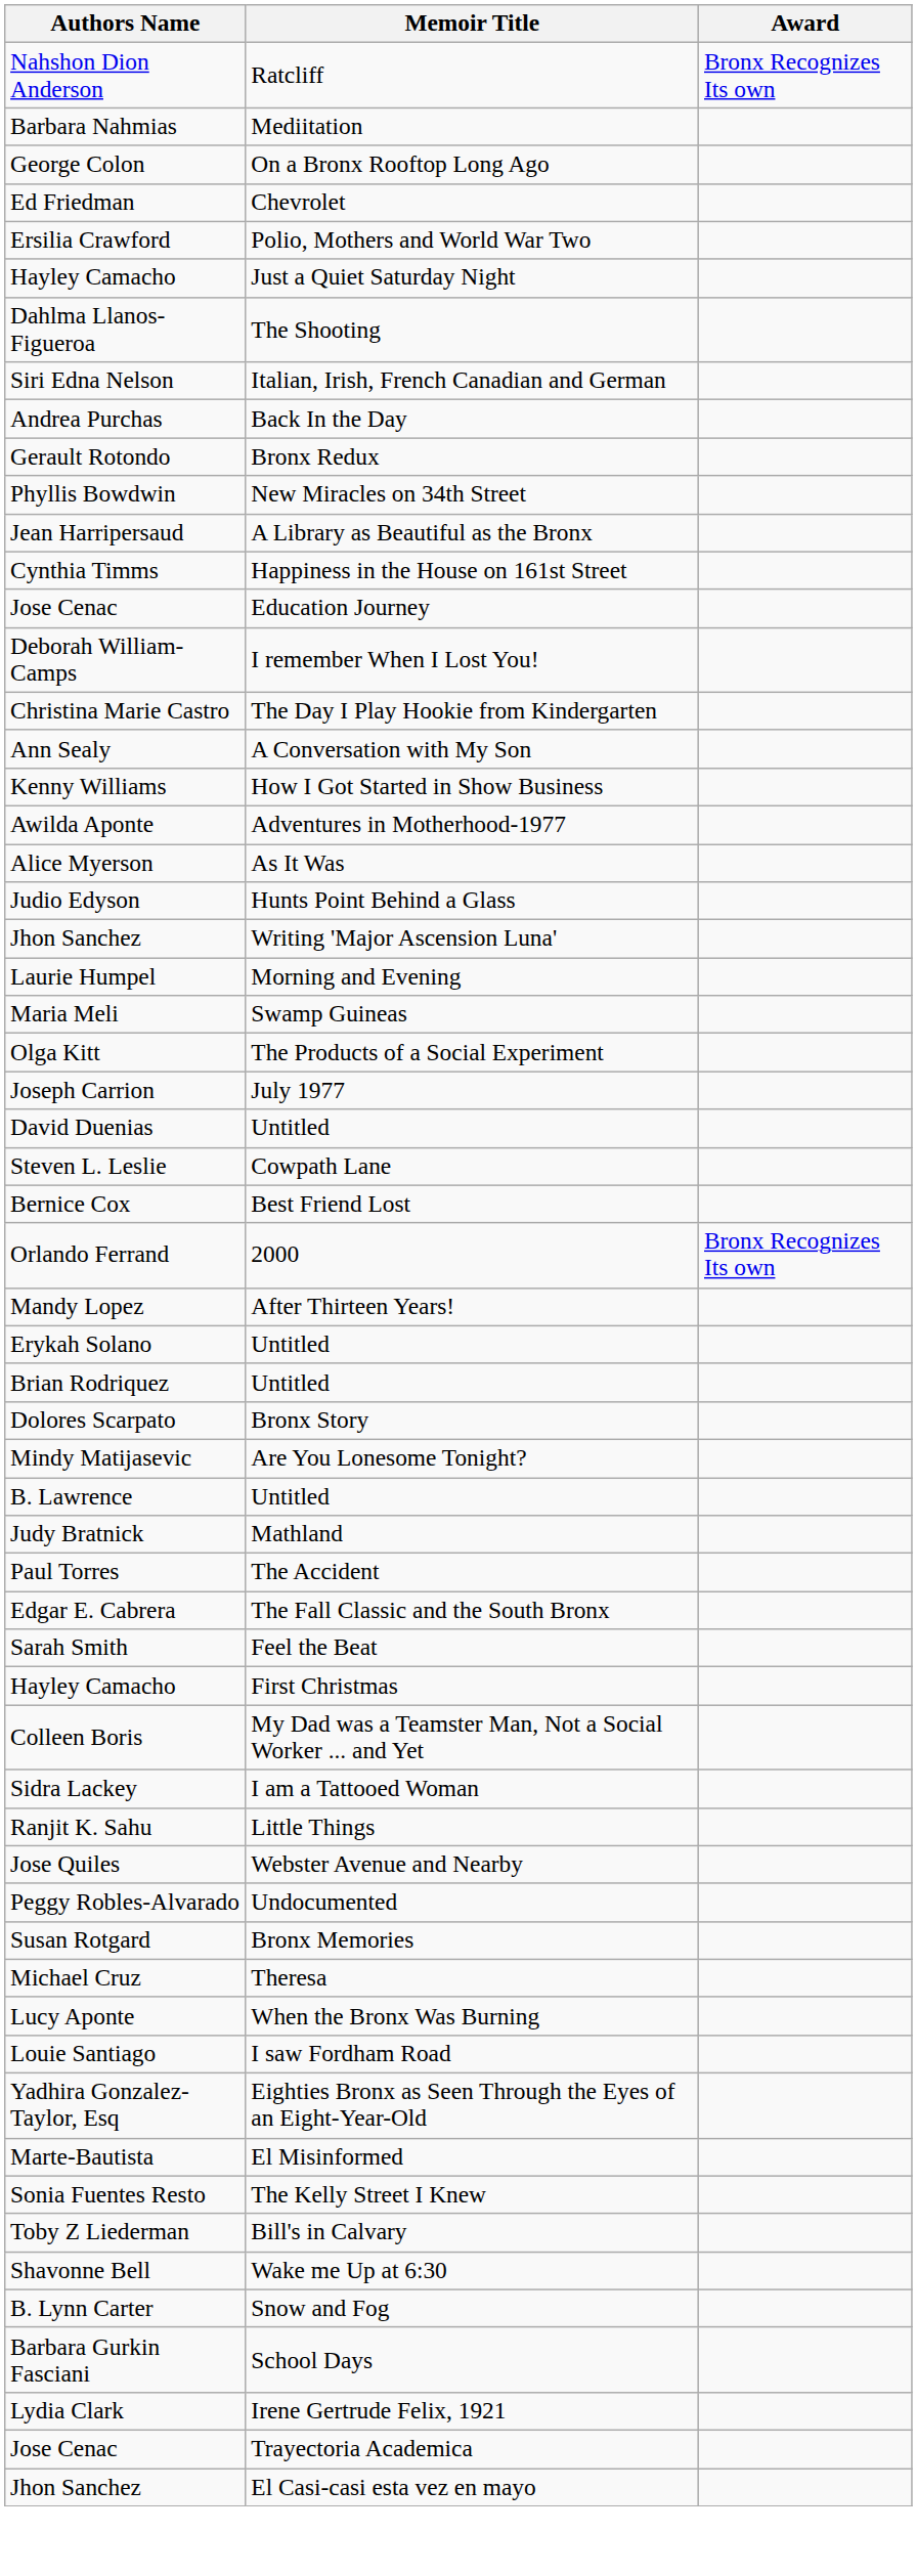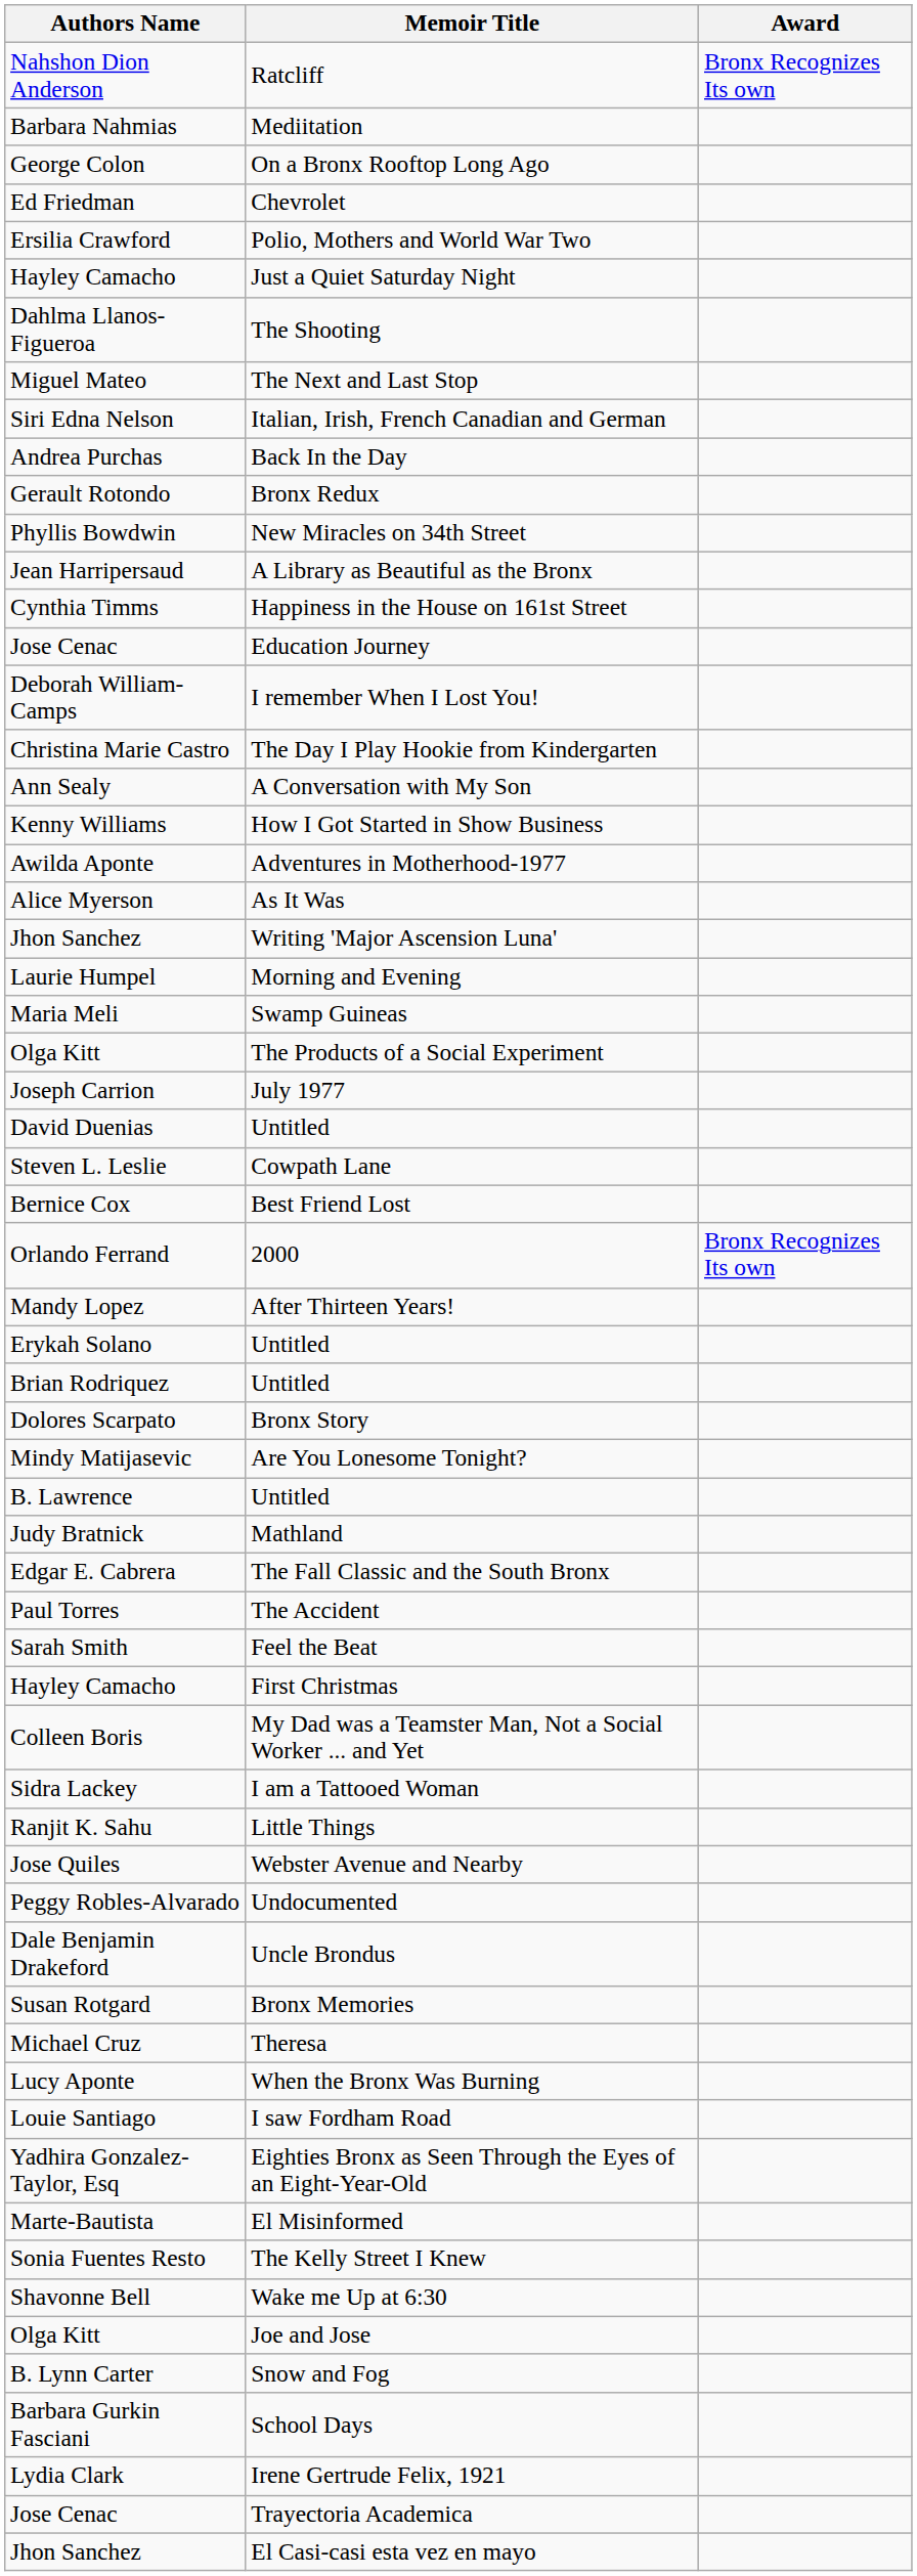 <table class="wikitable">
 <tr>
 <th>Authors Name</th>
 <th>Memoir Title</th>
 <th>Award</th>
 </tr>
 <tr>
 <td><a href='#'>Nahshon Dion Anderson</a></td>
 <td>Ratcliff</td>
 <td><a href='#'>Bronx Recognizes Its own</a></td>
 </tr>
 <tr>
 <td>Barbara Nahmias</td>
 <td>Mediitation</td>
 <td></td>
 </tr>
 <tr>
 <td>George Colon</td>
 <td>On a Bronx Rooftop Long Ago</td>
 <td></td>
 </tr>
 <tr>
 <td>Ed Friedman</td>
 <td>Chevrolet</td>
 <td></td>
 </tr>
 <tr>
 <td>Ersilia Crawford</td>
 <td>Polio, Mothers and World War Two</td>
 <td></td>
 </tr>
 <tr>
 <td>Hayley Camacho</td>
 <td>Just a Quiet Saturday Night</td>
 <td></td>
 </tr>
 <tr>
 <td>Dahlma Llanos-Figueroa</td>
 <td>The Shooting</td>
+<td></td>
+</tr>
+<tr>
+<td>Miguel Mateo</td>
+<td>The Next and Last Stop</td>
 <td></td>
 </tr>
 <tr>
 <td>Siri Edna Nelson</td>
 <td>Italian, Irish, French Canadian and German</td>
 <td></td>
 </tr>
 <tr>
 <td>Andrea Purchas</td>
 <td>Back In the Day</td>
 <td></td>
 </tr>
 <tr>
 <td>Gerault Rotondo</td>
 <td>Bronx Redux</td>
 <td></td>
 </tr>
 <tr>
 <td>Phyllis Bowdwin</td>
 <td>New Miracles on 34th Street</td>
 <td></td>
 </tr>
 <tr>
 <td>Jean Harripersaud</td>
 <td>A Library as Beautiful as the Bronx</td>
 <td></td>
 </tr>
 <tr>
 <td>Cynthia Timms</td>
 <td>Happiness in the House on 161st Street</td>
 <td></td>
 </tr>
 <tr>
 <td>Jose Cenac</td>
 <td>Education Journey</td>
 <td></td>
 </tr>
 <tr>
 <td>Deborah William-Camps</td>
 <td>I remember When I Lost You!</td>
 <td></td>
 </tr>
 <tr>
 <td>Christina Marie Castro</td>
 <td>The Day I Play Hookie from Kindergarten</td>
 <td></td>
 </tr>
 <tr>
 <td>Ann Sealy</td>
 <td>A Conversation with My Son</td>
 <td></td>
 </tr>
 <tr>
 <td>Kenny Williams</td>
 <td>How I Got Started in Show Business</td>
 <td></td>
 </tr>
 <tr>
 <td>Awilda Aponte</td>
 <td>Adventures in Motherhood-1977</td>
 <td></td>
 </tr>
 <tr>
 <td>Alice Myerson</td>
 <td>As It Was</td>
-<td></td>
-</tr>
-<tr>
-<td>Judio Edyson</td>
-<td>Hunts Point Behind a Glass</td>
 <td></td>
 </tr>
 <tr>
 <td>Jhon Sanchez</td>
 <td>Writing 'Major Ascension Luna'</td>
 <td></td>
 </tr>
 <tr>
 <td>Laurie Humpel</td>
 <td>Morning and Evening</td>
 <td></td>
 </tr>
 <tr>
 <td>Maria Meli</td>
 <td>Swamp Guineas</td>
 <td></td>
 </tr>
 <tr>
 <td>Olga Kitt</td>
 <td>The Products of a Social Experiment</td>
 <td></td>
 </tr>
 <tr>
 <td>Joseph Carrion</td>
 <td>July 1977</td>
 <td></td>
 </tr>
 <tr>
 <td>David Duenias</td>
 <td>Untitled</td>
 <td></td>
 </tr>
 <tr>
 <td>Steven L. Leslie</td>
 <td>Cowpath Lane</td>
 <td></td>
 </tr>
 <tr>
 <td>Bernice Cox</td>
 <td>Best Friend Lost</td>
 <td></td>
 </tr>
 <tr>
 <td>Orlando Ferrand</td>
 <td>2000</td>
 <td><a href='#'>Bronx Recognizes Its own</a></td>
 </tr>
 <tr>
 <td>Mandy Lopez</td>
 <td>After Thirteen Years!</td>
 <td></td>
 </tr>
 <tr>
 <td>Erykah Solano</td>
 <td>Untitled</td>
 <td></td>
 </tr>
 <tr>
 <td>Brian Rodriquez</td>
 <td>Untitled</td>
 <td></td>
 </tr>
 <tr>
 <td>Dolores Scarpato</td>
 <td>Bronx Story</td>
 <td></td>
 </tr>
 <tr>
 <td>Mindy Matijasevic</td>
 <td>Are You Lonesome Tonight?</td>
 <td></td>
 </tr>
 <tr>
 <td>B. Lawrence</td>
 <td>Untitled</td>
 <td></td>
 </tr>
 <tr>
 <td>Judy Bratnick</td>
 <td>Mathland</td>
 <td></td>
 </tr>
 <tr>
-<td>Paul Torres</td>
-<td>The Accident</td>
+<td>Edgar E. Cabrera</td>
+<td>The Fall Classic and the South Bronx</td>
 <td></td>
 </tr>
 <tr>
-<td>Edgar E. Cabrera</td>
-<td>The Fall Classic and the South Bronx</td>
+<td>Paul Torres</td>
+<td>The Accident</td>
 <td></td>
 </tr>
 <tr>
 <td>Sarah Smith</td>
 <td>Feel the Beat</td>
 <td></td>
 </tr>
 <tr>
 <td>Hayley Camacho</td>
 <td>First Christmas</td>
 <td></td>
 </tr>
 <tr>
 <td>Colleen Boris</td>
 <td>My Dad was a Teamster Man, Not a Social Worker ... and Yet</td>
 <td></td>
 </tr>
 <tr>
 <td>Sidra Lackey</td>
 <td>I am a Tattooed Woman</td>
 <td></td>
 </tr>
 <tr>
 <td>Ranjit K. Sahu</td>
 <td>Little Things</td>
 <td></td>
 </tr>
 <tr>
 <td>Jose Quiles</td>
 <td>Webster Avenue and Nearby</td>
 <td></td>
 </tr>
 <tr>
 <td>Peggy Robles-Alvarado</td>
 <td>Undocumented</td>
 <td></td>
 </tr>
 <tr>
+<td>Dale Benjamin Drakeford</td>
+<td>Uncle Brondus</td>
+<td></td>
+</tr>
+<tr>
 <td>Susan Rotgard</td>
 <td>Bronx Memories</td>
 <td></td>
 </tr>
 <tr>
 <td>Michael Cruz</td>
 <td>Theresa</td>
 <td></td>
 </tr>
 <tr>
 <td>Lucy Aponte</td>
 <td>When the Bronx Was Burning</td>
 <td></td>
 </tr>
 <tr>
 <td>Louie Santiago</td>
 <td>I saw Fordham Road</td>
 <td></td>
 </tr>
 <tr>
 <td>Yadhira Gonzalez-Taylor, Esq</td>
 <td>Eighties Bronx as Seen Through the Eyes of an Eight-Year-Old</td>
 <td></td>
 </tr>
 <tr>
 <td>Marte-Bautista</td>
 <td>El Misinformed</td>
 <td></td>
 </tr>
 <tr>
 <td>Sonia Fuentes Resto</td>
 <td>The Kelly Street I Knew</td>
 <td></td>
 </tr>
 <tr>
-<td>Toby Z Liederman</td>
-<td>Bill's in Calvary</td>
+<td>Shavonne Bell</td>
+<td>Wake me Up at 6:30</td>
 <td></td>
 </tr>
 <tr>
-<td>Shavonne Bell</td>
-<td>Wake me Up at 6:30</td>
+<td>Olga Kitt</td>
+<td>Joe and Jose</td>
 <td></td>
 </tr>
 <tr>
 <td>B. Lynn Carter</td>
 <td>Snow and Fog</td>
 <td></td>
 </tr>
 <tr>
 <td>Barbara Gurkin Fasciani</td>
 <td>School Days</td>
 <td></td>
 </tr>
 <tr>
 <td>Lydia Clark</td>
 <td>Irene Gertrude Felix, 1921</td>
 <td></td>
 </tr>
 <tr>
 <td>Jose Cenac</td>
 <td>Trayectoria Academica</td>
 <td></td>
 </tr>
 <tr>
 <td>Jhon Sanchez</td>
 <td>El Casi-casi esta vez en mayo</td>
 <td></td>
 </tr>
 </table>
